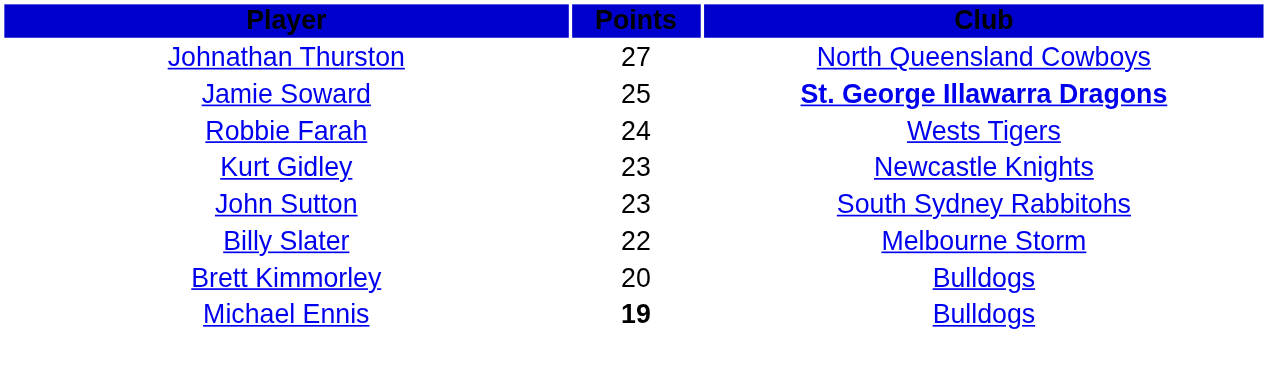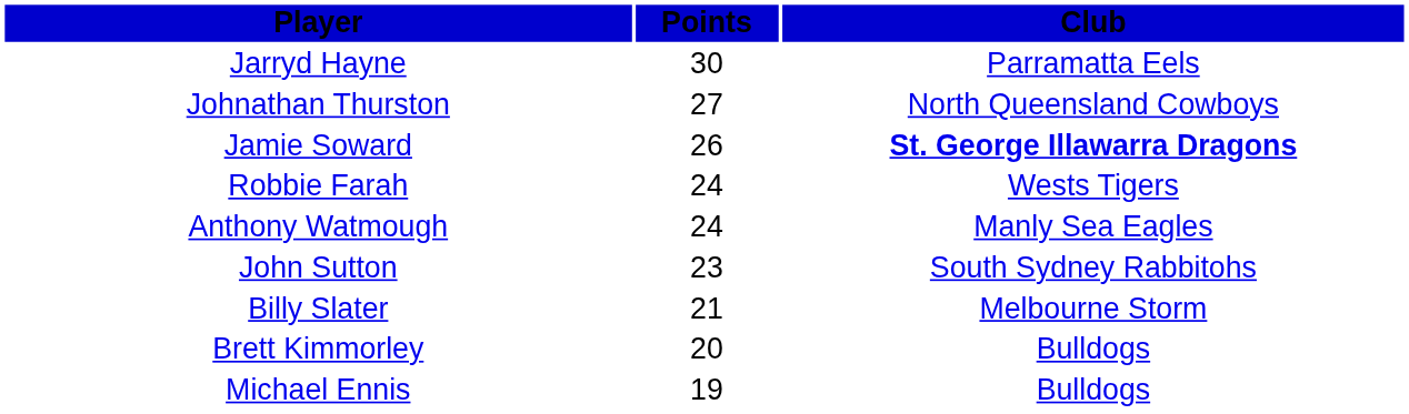 <table width=60%>
 <tr bgcolor=#0000CD>
 <th width=45%>Player</th>
 <th !width=10%>Points</th>
 <th !width=45%>Club</th>
+</tr>
+<tr bgcolor=#FFFFFF>
+<td align=center><a href='#'>Jarryd Hayne</a></td>
+<td align=center>30</td>
+<td align=center><a href='#'>Parramatta Eels</a></td>
 </tr>
 <tr bgcolor=#FFFFFF>
 <td align=center><a href='#'>Johnathan Thurston</a></td>
 <td align=center>27</td>
 <td align=center><a href='#'>North Queensland Cowboys</a></td>
 </tr>
 <tr bgcolor=#FFFFFF>
 <td align=center><a href='#'>Jamie Soward</a></td>
-<td align=center>25</td>
+<td align=center>26</td>
 <td align=center><strong><a href='#'>St. George Illawarra Dragons</a></strong></td>
 </tr>
 <tr bgcolor=#FFFFFF>
 <td align=center><a href='#'>Robbie Farah</a></td>
 <td align=center>24</td>
 <td align=center><a href='#'>Wests Tigers</a></td>
 </tr>
 <tr bgcolor=#FFFFFF>
-<td align=center><a href='#'>Kurt Gidley</a></td>
-<td align=center>23</td>
-<td align=center><a href='#'>Newcastle Knights</a></td>
+<td align=center><a href='#'>Anthony Watmough</a></td>
+<td align=center>24</td>
+<td align=center><a href='#'>Manly Sea Eagles</a></td>
 </tr>
 <tr bgcolor=#FFFFFF>
 <td align=center><a href='#'>John Sutton</a></td>
 <td align=center>23</td>
 <td align=center><a href='#'>South Sydney Rabbitohs</a></td>
 </tr>
 <tr bgcolor=#FFFFFF>
 <td align=center><a href='#'>Billy Slater</a></td>
-<td align=center>22</td>
+<td align=center>21</td>
 <td align=center><a href='#'>Melbourne Storm</a></td>
 </tr>
 <tr bgcolor=#FFFFFF>
 <td align=center><a href='#'>Brett Kimmorley</a></td>
 <td align=center>20</td>
 <td align=center><a href='#'>Bulldogs</a></td>
 </tr>
 <tr bgcolor=#FFFFFF>
 <td align=center><a href='#'>Michael Ennis</a></td>
-<td align=center><strong>19</strong></td>
+<td align=center>19</td>
 <td align=center><a href='#'>Bulldogs</a></td>
 </tr>
 </table>
